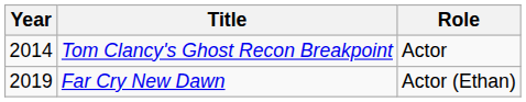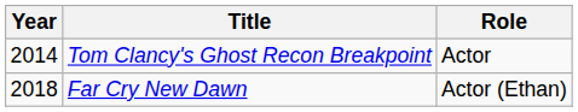 <table class="wikitable sortable">
 <tr>
 <th>Year</th>
 <th>Title</th>
 <th>Role</th>
 </tr>
 <tr>
 <td>2014</td>
 <td><em><a href='#'>Tom Clancy's Ghost Recon Breakpoint</a></em></td>
 <td>Actor</td>
 </tr>
 <tr>
-<td>2019</td>
+<td>2018</td>
 <td><em><a href='#'>Far Cry New Dawn</a></em></td>
 <td>Actor (Ethan)</td>
 </tr>
 </table>
